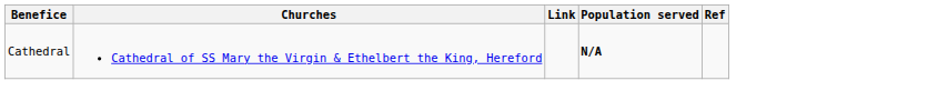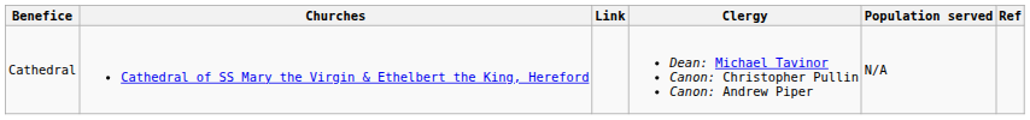 <table class="wikitable">
 <tr>
 <th>Benefice</th>
 <th>Churches</th>
 <th>Link</th>
+<th>Clergy</th>
 <th>Population served</th>
 <th>Ref</th>
 </tr>
 <tr>
 <td>Cathedral</td>
 <td><br><ul><li><a href='#'>Cathedral of SS Mary the Virgin & Ethelbert the King, Hereford</a></li></ul></td>
 <td></td>
-<td><strong>N/A</strong></td>
+<td><br><ul><li><em>Dean:</em> <a href='#'>Michael Tavinor</a></li><li><em>Canon:</em> Christopher Pullin</li><li><em>Canon:</em> Andrew Piper</li></ul></td>
+<td>N/A</td>
 <td></td>
 </tr>
 </table>
